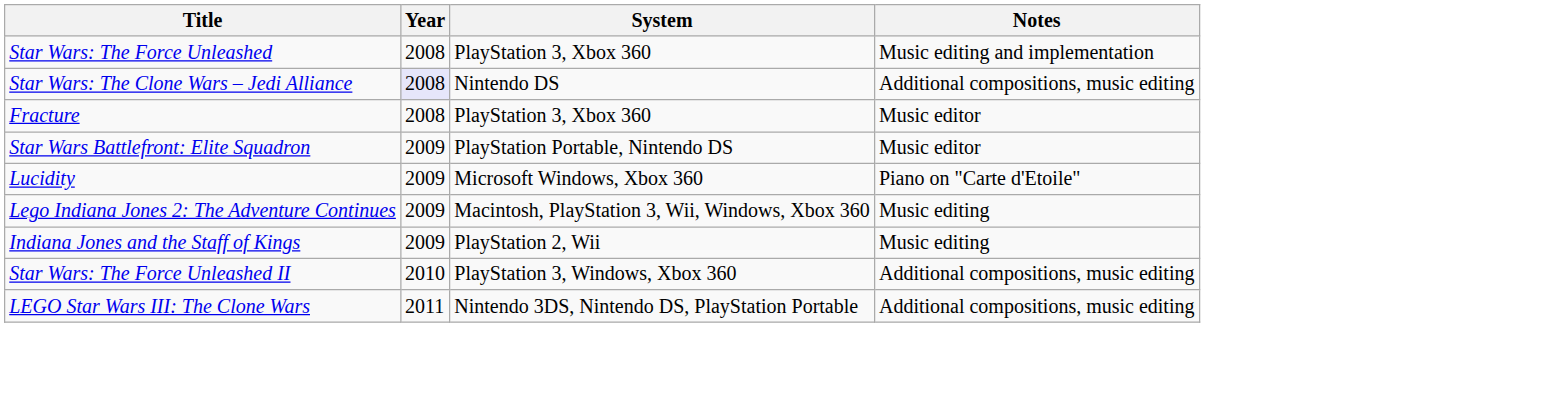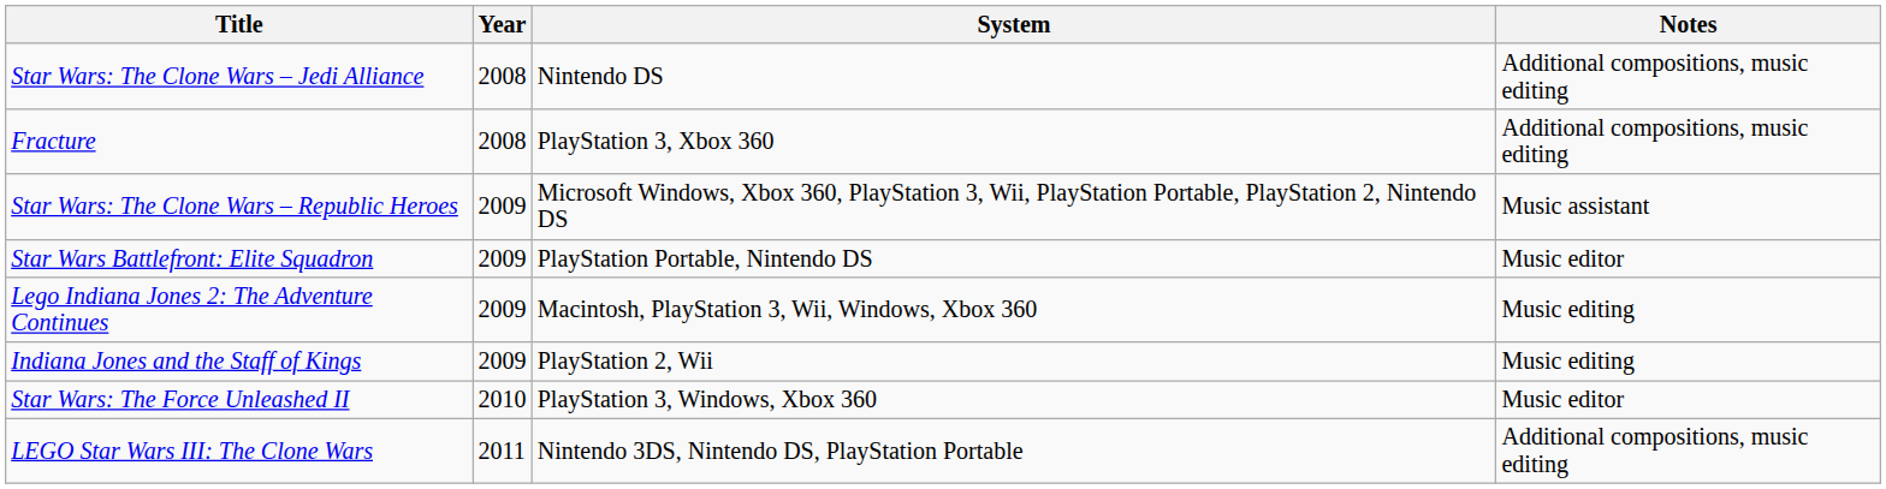 <table class="wikitable">
 <tr>
 <th>Title</th>
 <th>Year</th>
 <th>System</th>
 <th>Notes</th>
 </tr>
 <tr>
-<td><em><a href='#'>Star Wars: The Force Unleashed</a></em></td>
+<td><em><a href='#'>Star Wars: The Clone Wars – Jedi Alliance</a></em></td>
 <td>2008</td>
-<td>PlayStation 3, Xbox 360</td>
-<td>Music editing and implementation</td>
-</tr>
-<tr>
-<td><em><a href='#'>Star Wars: The Clone Wars – Jedi Alliance</a></em></td>
-<td style="background: lavender;">2008</td>
 <td>Nintendo DS</td>
 <td>Additional compositions, music editing</td>
 </tr>
 <tr>
 <td><em><a href='#'>Fracture</a></em></td>
 <td>2008</td>
 <td>PlayStation 3, Xbox 360</td>
-<td>Music editor</td>
+<td>Additional compositions, music editing</td>
+</tr>
+<tr>
+<td><em><a href='#'>Star Wars: The Clone Wars – Republic Heroes</a></em></td>
+<td>2009</td>
+<td>Microsoft Windows, Xbox 360, PlayStation 3, Wii, PlayStation Portable, PlayStation 2, Nintendo DS</td>
+<td>Music assistant</td>
 </tr>
 <tr>
 <td><em><a href='#'>Star Wars Battlefront: Elite Squadron</a></em></td>
 <td>2009</td>
 <td>PlayStation Portable, Nintendo DS</td>
 <td>Music editor</td>
-</tr>
-<tr>
-<td><em><a href='#'>Lucidity</a></em></td>
-<td>2009</td>
-<td>Microsoft Windows, Xbox 360</td>
-<td>Piano on "Carte d'Etoile"</td>
 </tr>
 <tr>
 <td><em><a href='#'>Lego Indiana Jones 2: The Adventure Continues</a></em></td>
 <td>2009</td>
 <td>Macintosh, PlayStation 3, Wii, Windows, Xbox 360</td>
 <td>Music editing</td>
 </tr>
 <tr>
 <td><em><a href='#'>Indiana Jones and the Staff of Kings</a></em></td>
 <td>2009</td>
 <td>PlayStation 2, Wii</td>
 <td>Music editing</td>
 </tr>
 <tr>
 <td><em><a href='#'>Star Wars: The Force Unleashed II</a></em></td>
 <td>2010</td>
 <td>PlayStation 3, Windows, Xbox 360</td>
-<td>Additional compositions, music editing</td>
+<td>Music editor</td>
 </tr>
 <tr>
 <td><em><a href='#'>LEGO Star Wars III: The Clone Wars</a></em></td>
 <td>2011</td>
 <td>Nintendo 3DS, Nintendo DS, PlayStation Portable</td>
 <td>Additional compositions, music editing</td>
 </tr>
 </table>
